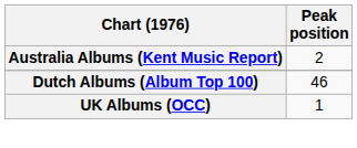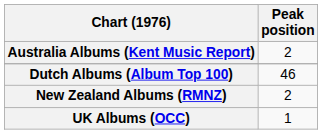 <table class="wikitable sortable plainrowheaders" style="text-align:center">
 <tr>
 <th scope="col">Chart (1976)</th>
 <th scope="col">Peak<br> position</th>
 </tr>
 <tr>
 <th scope="row">Australia Albums (<a href='#'>Kent Music Report</a>)</th>
 <td>2</td>
 </tr>
 <tr>
 </tr>
 <tr>
 <th scope="row">Dutch Albums (<a href='#'>Album Top 100</a>)</th>
 <td>46</td>
 </tr>
 <tr>
+<th scope="row">New Zealand Albums (<a href='#'>RMNZ</a>)</th>
+<td>2</td>
+</tr>
+<tr>
 <th scope="row">UK Albums (<a href='#'>OCC</a>)</th>
 <td>1</td>
 </tr>
 </table>
